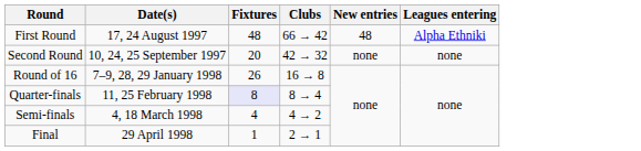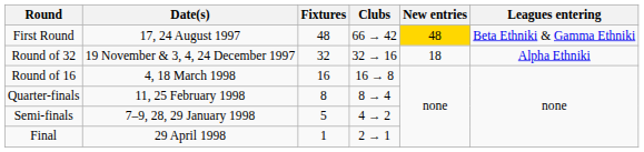 <table class="wikitable" style="text-align:center">
 <tr>
 <th>Round</th>
 <th>Date(s)</th>
 <th>Fixtures</th>
 <th>Clubs</th>
 <th>New entries</th>
 <th>Leagues entering</th>
 </tr>
 <tr>
 <td>First Round</td>
 <td>17, 24 August 1997</td>
 <td>48</td>
 <td>66 → 42</td>
-<td>48</td>
+<td style="background: gold;">48</td>
+<td><a href='#'>Beta Ethniki</a> & <a href='#'>Gamma Ethniki</a></td>
+</tr>
+<tr>
+<td>Round of 32</td>
+<td>19 November & 3, 4, 24 December 1997</td>
+<td>32</td>
+<td>32 → 16</td>
+<td>18</td>
 <td><a href='#'>Alpha Ethniki</a></td>
 </tr>
 <tr>
-<td>Second Round</td>
-<td>10, 24, 25 September 1997</td>
-<td>20</td>
-<td>42 → 32</td>
-<td>none</td>
-<td>none</td>
-</tr>
-<tr>
 <td>Round of 16</td>
-<td>7–9, 28, 29 January 1998</td>
-<td>26</td>
+<td>4, 18 March 1998</td>
+<td>16</td>
 <td>16 → 8</td>
 <td rowspan=4>none</td>
 <td rowspan=4>none</td>
 </tr>
 <tr>
 <td>Quarter-finals</td>
 <td>11, 25 February 1998</td>
-<td style="background: lavender;">8</td>
+<td>8</td>
 <td>8 → 4</td>
 </tr>
 <tr>
 <td>Semi-finals</td>
-<td>4, 18 March 1998</td>
-<td>4</td>
+<td>7–9, 28, 29 January 1998</td>
+<td>5</td>
 <td>4 → 2</td>
 </tr>
 <tr>
 <td>Final</td>
 <td>29 April 1998</td>
 <td>1</td>
 <td>2 → 1</td>
 </tr>
 </table>
